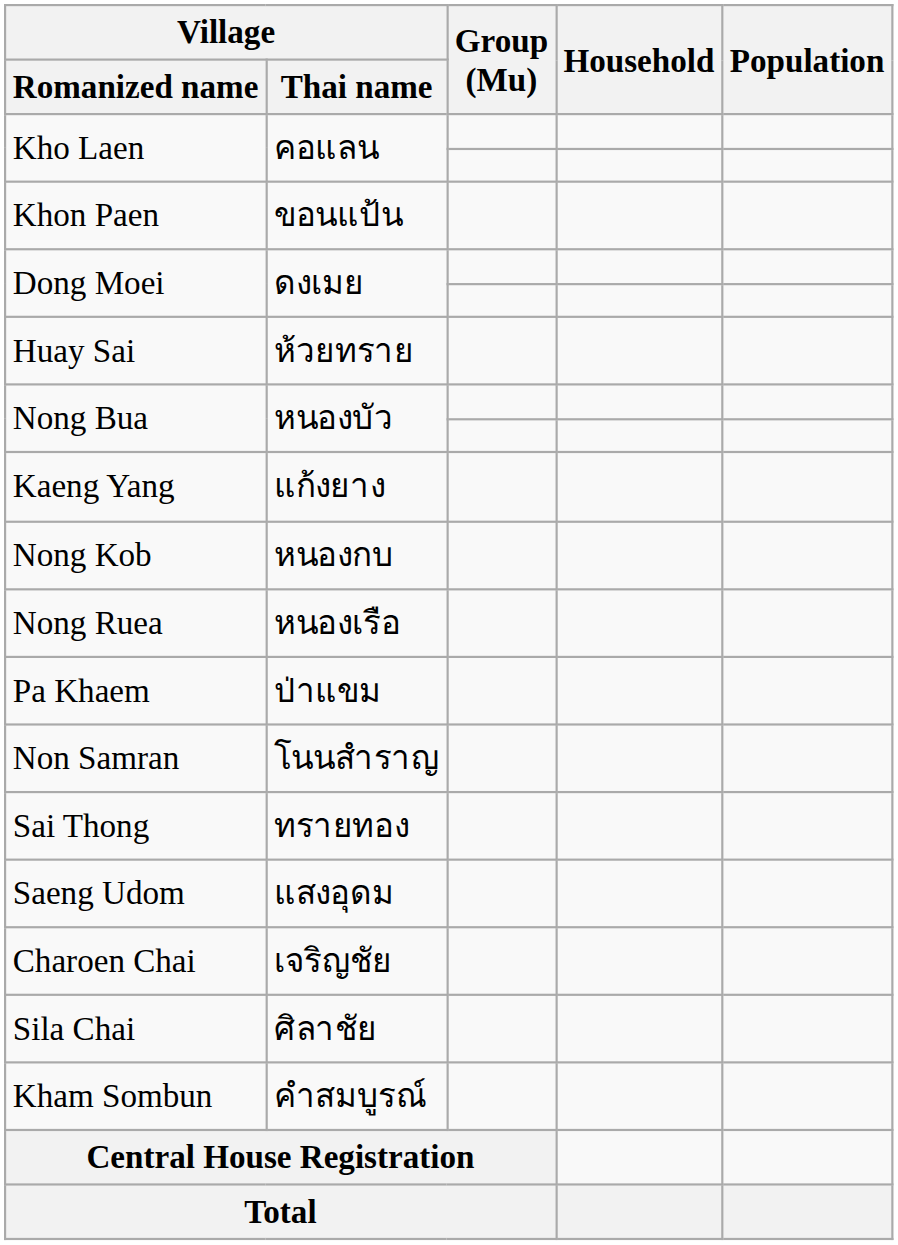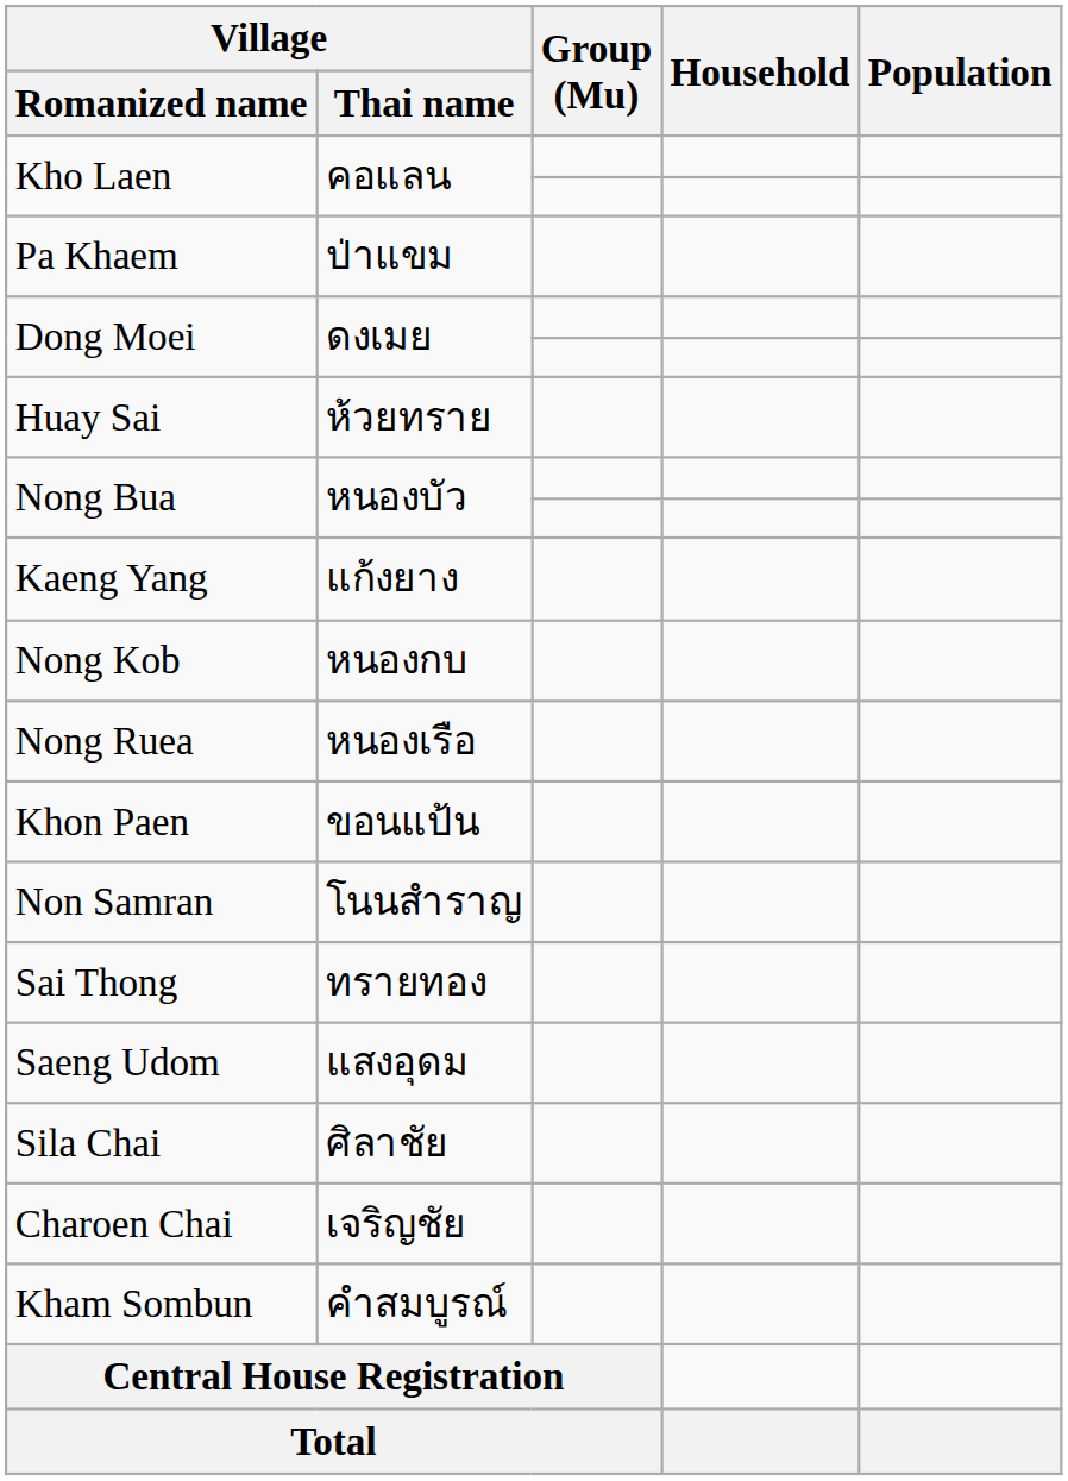 <table class="wikitable" style="font-size: 95%";>
 <tr>
 <th colspan=2>Village</th>
 <th rowspan=2>Group<br>(Mu)</th>
 <th rowspan=2>Household</th>
 <th rowspan=2>Population</th>
 </tr>
 <tr>
 <th>Romanized name</th>
 <th>Thai name</th>
 </tr>
 <tr>
 <td rowspan=2>Kho Laen</td>
 <td rowspan=2>คอแลน</td>
 <td></td>
 <td></td>
 <td></td>
 </tr>
 <tr>
 <td></td>
 <td></td>
 <td></td>
 </tr>
 <tr>
-<td>Khon Paen</td>
-<td>ขอนแป้น</td>
+<td>Pa Khaem</td>
+<td>ป่าแขม</td>
 <td></td>
 <td></td>
 <td></td>
 </tr>
 <tr>
 <td rowspan=2>Dong Moei</td>
 <td rowspan=2>ดงเมย</td>
 <td></td>
 <td></td>
 <td></td>
 </tr>
 <tr>
 <td></td>
 <td></td>
 <td></td>
 </tr>
 <tr>
 <td>Huay Sai</td>
 <td>ห้วยทราย</td>
 <td></td>
 <td></td>
 <td></td>
 </tr>
 <tr>
 <td rowspan=2>Nong Bua</td>
 <td rowspan=2>หนองบัว</td>
 <td></td>
 <td></td>
 <td></td>
 </tr>
 <tr>
 <td></td>
 <td></td>
 <td></td>
 </tr>
 <tr>
 <td>Kaeng Yang</td>
 <td>แก้งยาง</td>
 <td></td>
 <td></td>
 <td></td>
 </tr>
 <tr>
 <td>Nong Kob</td>
 <td>หนองกบ</td>
 <td></td>
 <td></td>
 <td></td>
 </tr>
 <tr>
 <td>Nong Ruea</td>
 <td>หนองเรือ</td>
 <td></td>
 <td></td>
 <td></td>
 </tr>
 <tr>
-<td>Pa Khaem</td>
-<td>ป่าแขม</td>
+<td>Khon Paen</td>
+<td>ขอนแป้น</td>
 <td></td>
 <td></td>
 <td></td>
 </tr>
 <tr>
 <td>Non Samran</td>
 <td>โนนสำราญ</td>
 <td></td>
 <td></td>
 <td></td>
 </tr>
 <tr>
 <td>Sai Thong</td>
 <td>ทรายทอง</td>
 <td></td>
 <td></td>
 <td></td>
 </tr>
 <tr>
 <td>Saeng Udom</td>
 <td>แสงอุดม</td>
 <td></td>
 <td></td>
 <td></td>
 </tr>
 <tr>
-<td>Charoen Chai</td>
-<td>เจริญชัย</td>
+<td>Sila Chai</td>
+<td>ศิลาชัย</td>
 <td></td>
 <td></td>
 <td></td>
 </tr>
 <tr>
-<td>Sila Chai</td>
-<td>ศิลาชัย</td>
+<td>Charoen Chai</td>
+<td>เจริญชัย</td>
 <td></td>
 <td></td>
 <td></td>
 </tr>
 <tr>
 <td>Kham Sombun</td>
 <td>คำสมบูรณ์</td>
 <td></td>
 <td></td>
 <td></td>
 </tr>
 <tr>
 <th colspan=3 align=center>Central House Registration</th>
 <td></td>
 <td></td>
 </tr>
 <tr>
 <th colspan=3>Total</th>
 <th></th>
 <th></th>
 </tr>
 </table>
